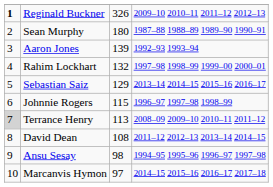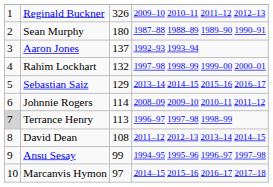 <table class="wikitable">
 <tr>
 </tr>
 <tr>
-<td><strong>1</strong></td>
+<td>1</td>
 <td><a href='#'>Reginald Buckner</a></td>
 <td>326</td>
 <td style="font-size:80%;"><a href='#'>2009–10</a> <a href='#'>2010–11</a> <a href='#'>2011–12</a> <a href='#'>2012–13</a></td>
 </tr>
 <tr>
 <td>2</td>
 <td>Sean Murphy</td>
 <td>180</td>
 <td style="font-size:80%;"><a href='#'>1987–88</a> <a href='#'>1988–89</a> <a href='#'>1989–90</a> <a href='#'>1990–91</a></td>
 </tr>
 <tr>
 <td>3</td>
 <td><a href='#'>Aaron Jones</a></td>
-<td>139</td>
+<td>137</td>
 <td style="font-size:80%;"><a href='#'>1992–93</a> <a href='#'>1993–94</a></td>
 </tr>
 <tr>
 <td>4</td>
 <td>Rahim Lockhart</td>
 <td>132</td>
 <td style="font-size:80%;"><a href='#'>1997–98</a> <a href='#'>1998–99</a> <a href='#'>1999–00</a> <a href='#'>2000–01</a></td>
 </tr>
 <tr>
 <td>5</td>
 <td><a href='#'>Sebastian Saiz</a></td>
 <td>129</td>
 <td style="font-size:80%;"><a href='#'>2013–14</a> <a href='#'>2014–15</a> <a href='#'>2015–16</a> <a href='#'>2016–17</a></td>
 </tr>
 <tr>
 <td>6</td>
 <td>Johnnie Rogers</td>
-<td>115</td>
-<td style="font-size:80%;"><a href='#'>1996–97</a> <a href='#'>1997–98</a> <a href='#'>1998–99</a></td>
+<td>114</td>
+<td style="font-size:80%;"><a href='#'>2008–09</a> <a href='#'>2009–10</a> <a href='#'>2010–11</a> <a href='#'>2011–12</a></td>
 </tr>
 <tr>
 <td style="background: lightgrey;">7</td>
 <td>Terrance Henry</td>
 <td>113</td>
-<td style="font-size:80%;"><a href='#'>2008–09</a> <a href='#'>2009–10</a> <a href='#'>2010–11</a> <a href='#'>2011–12</a></td>
+<td style="font-size:80%;"><a href='#'>1996–97</a> <a href='#'>1997–98</a> <a href='#'>1998–99</a></td>
 </tr>
 <tr>
 <td>8</td>
 <td>David Dean</td>
 <td>108</td>
 <td style="font-size:80%;"><a href='#'>2011–12</a> <a href='#'>2012–13</a> <a href='#'>2013–14</a> <a href='#'>2014–15</a></td>
 </tr>
 <tr>
 <td>9</td>
 <td><a href='#'>Ansu Sesay</a></td>
-<td>98</td>
+<td>99</td>
 <td style="font-size:80%;"><a href='#'>1994–95</a> <a href='#'>1995–96</a> <a href='#'>1996–97</a> <a href='#'>1997–98</a></td>
 </tr>
 <tr>
 <td>10</td>
 <td>Marcanvis Hymon</td>
 <td>97</td>
 <td style="font-size:80%;"><a href='#'>2014–15</a> <a href='#'>2015–16</a> <a href='#'>2016–17</a> <a href='#'>2017–18</a></td>
 </tr>
 </table>
